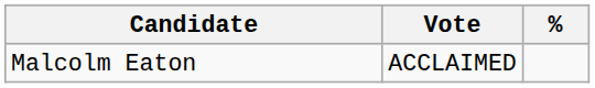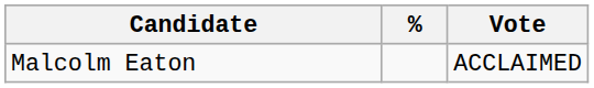 <table class="wikitable">
 <tr>
 <th bgcolor="#DDDDFF" width="200px">Candidate</th>
+<th bgcolor="#DDDDFF" width="30px">%</th>
 <th bgcolor="#DDDDFF" width="50px">Vote</th>
-<th bgcolor="#DDDDFF" width="30px">%</th>
 </tr>
 <tr>
 <td>Malcolm Eaton</td>
+<td></td>
 <td>ACCLAIMED</td>
-<td></td>
 </tr>
 </table>
